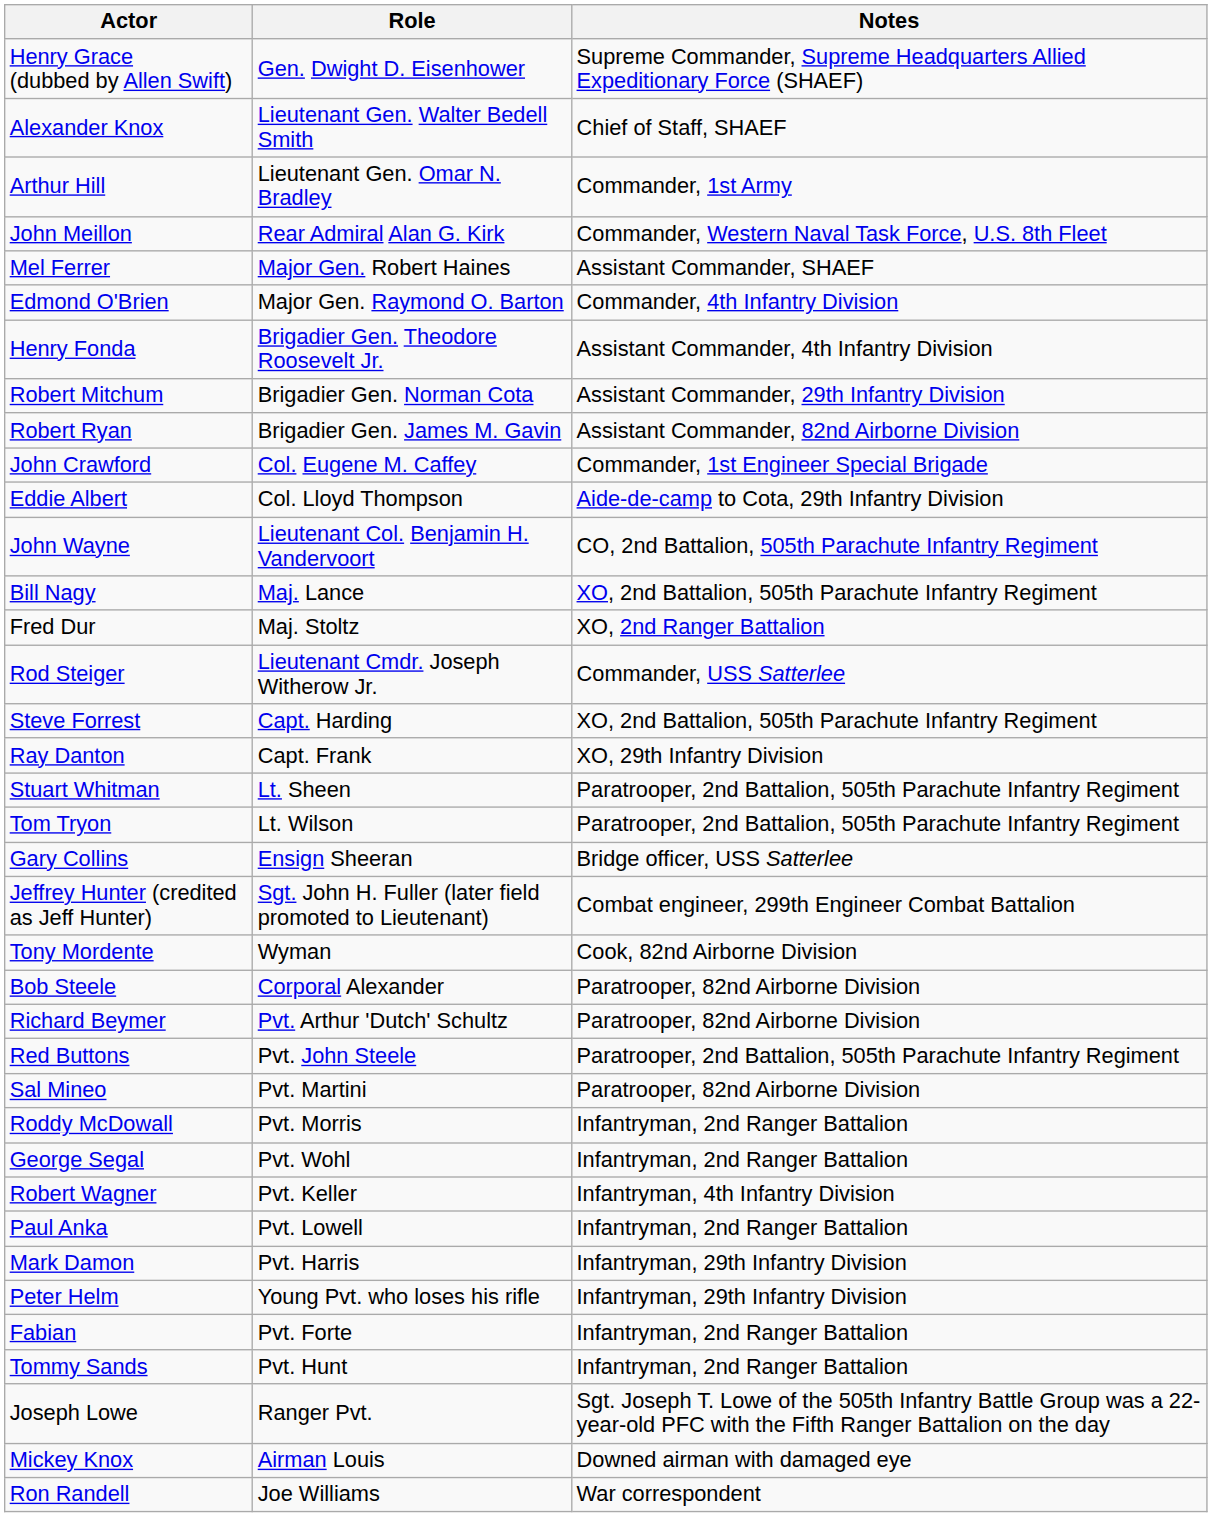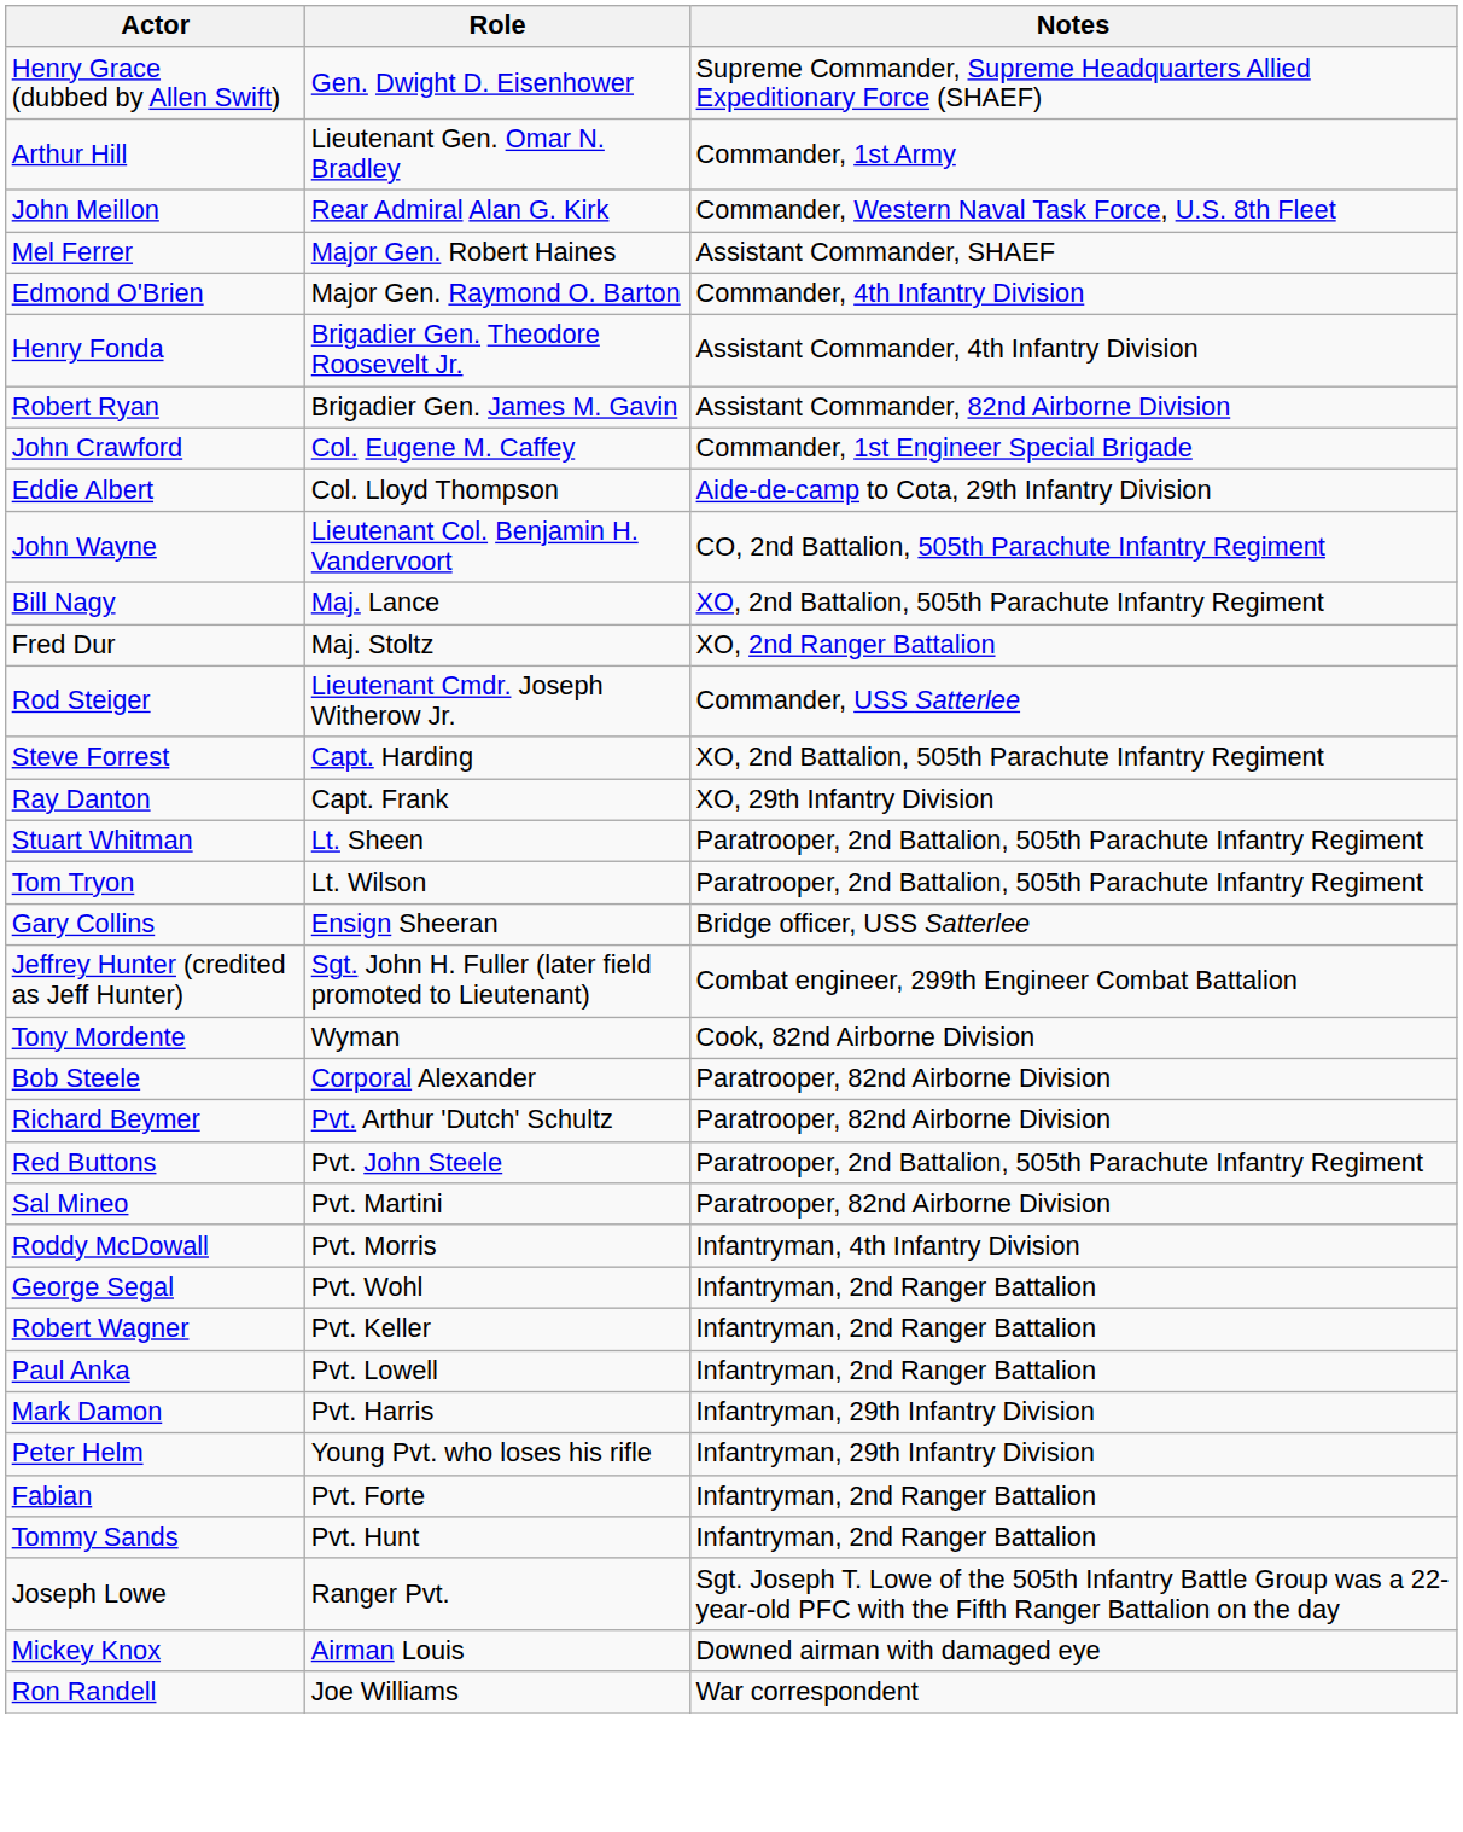 <table style="width:70%" class="wikitable">
 <tr>
 <th style="width:175px">Actor</th>
 <th>Role</th>
 <th>Notes</th>
 </tr>
 <tr>
 <td><a href='#'>Henry Grace</a><br>(dubbed by <a href='#'>Allen Swift</a>)</td>
 <td><a href='#'>Gen.</a> <a href='#'>Dwight D. Eisenhower</a></td>
 <td>Supreme Commander, <a href='#'>Supreme Headquarters Allied Expeditionary Force</a> (SHAEF)</td>
-</tr>
-<tr>
-<td><a href='#'>Alexander Knox</a></td>
-<td><a href='#'>Lieutenant Gen.</a> <a href='#'>Walter Bedell Smith</a></td>
-<td>Chief of Staff, SHAEF</td>
 </tr>
 <tr>
 <td><a href='#'>Arthur Hill</a></td>
 <td>Lieutenant Gen. <a href='#'>Omar N. Bradley</a></td>
 <td>Commander, <a href='#'>1st Army</a></td>
 </tr>
 <tr>
 <td><a href='#'>John Meillon</a></td>
 <td><a href='#'>Rear Admiral</a> <a href='#'>Alan G. Kirk</a></td>
 <td>Commander, <a href='#'>Western Naval Task Force</a>, <a href='#'>U.S. 8th Fleet</a></td>
 </tr>
 <tr>
 <td><a href='#'>Mel Ferrer</a></td>
 <td><a href='#'>Major Gen.</a> Robert Haines</td>
 <td>Assistant Commander, SHAEF</td>
 </tr>
 <tr>
 <td><a href='#'>Edmond O'Brien</a></td>
 <td>Major Gen. <a href='#'>Raymond O. Barton</a></td>
 <td>Commander, <a href='#'>4th Infantry Division</a></td>
 </tr>
 <tr>
 <td><a href='#'>Henry Fonda</a></td>
 <td><a href='#'>Brigadier Gen.</a> <a href='#'>Theodore Roosevelt Jr.</a></td>
 <td>Assistant Commander, 4th Infantry Division</td>
-</tr>
-<tr>
-<td><a href='#'>Robert Mitchum</a></td>
-<td>Brigadier Gen. <a href='#'>Norman Cota</a></td>
-<td>Assistant Commander, <a href='#'>29th Infantry Division</a></td>
 </tr>
 <tr>
 <td><a href='#'>Robert Ryan</a></td>
 <td>Brigadier Gen. <a href='#'>James M. Gavin</a></td>
 <td>Assistant Commander, <a href='#'>82nd Airborne Division</a></td>
 </tr>
 <tr>
 <td><a href='#'>John Crawford</a></td>
 <td><a href='#'>Col.</a> <a href='#'>Eugene M. Caffey</a></td>
 <td>Commander, <a href='#'>1st Engineer Special Brigade</a></td>
 </tr>
 <tr>
 <td><a href='#'>Eddie Albert</a></td>
 <td>Col. Lloyd Thompson</td>
 <td><a href='#'>Aide-de-camp</a> to Cota, 29th Infantry Division</td>
 </tr>
 <tr>
 <td><a href='#'>John Wayne</a></td>
 <td><a href='#'>Lieutenant Col.</a> <a href='#'>Benjamin H. Vandervoort</a></td>
 <td>CO, 2nd Battalion, <a href='#'>505th Parachute Infantry Regiment</a></td>
 </tr>
 <tr>
 <td><a href='#'>Bill Nagy</a></td>
 <td><a href='#'>Maj.</a> Lance</td>
 <td><a href='#'>XO</a>, 2nd Battalion, 505th Parachute Infantry Regiment</td>
 </tr>
 <tr>
 <td>Fred Dur</td>
 <td>Maj. Stoltz</td>
 <td>XO, <a href='#'>2nd Ranger Battalion</a></td>
 </tr>
 <tr>
 <td><a href='#'>Rod Steiger</a></td>
 <td><a href='#'>Lieutenant Cmdr.</a> Joseph Witherow Jr.</td>
 <td>Commander, <a href='#'>USS <em>Satterlee</em></a></td>
 </tr>
 <tr>
 <td><a href='#'>Steve Forrest</a></td>
 <td><a href='#'>Capt.</a> Harding</td>
 <td>XO, 2nd Battalion, 505th Parachute Infantry Regiment</td>
 </tr>
 <tr>
 <td><a href='#'>Ray Danton</a></td>
 <td>Capt. Frank</td>
 <td>XO, 29th Infantry Division</td>
 </tr>
 <tr>
 <td><a href='#'>Stuart Whitman</a></td>
 <td><a href='#'>Lt.</a> Sheen</td>
 <td>Paratrooper, 2nd Battalion, 505th Parachute Infantry Regiment</td>
 </tr>
 <tr>
 <td><a href='#'>Tom Tryon</a></td>
 <td>Lt. Wilson</td>
 <td>Paratrooper, 2nd Battalion, 505th Parachute Infantry Regiment</td>
 </tr>
 <tr>
 <td><a href='#'>Gary Collins</a></td>
 <td><a href='#'>Ensign</a> Sheeran</td>
 <td>Bridge officer, USS <em>Satterlee</em></td>
 </tr>
 <tr>
 <td><a href='#'>Jeffrey Hunter</a> (credited as Jeff Hunter)</td>
 <td><a href='#'>Sgt.</a> John H. Fuller (later field promoted to Lieutenant)</td>
 <td>Combat engineer, 299th Engineer Combat Battalion</td>
 </tr>
 <tr>
 <td><a href='#'>Tony Mordente</a></td>
 <td>Wyman</td>
 <td>Cook, 82nd Airborne Division</td>
 </tr>
 <tr>
 <td><a href='#'>Bob Steele</a></td>
 <td><a href='#'>Corporal</a> Alexander</td>
 <td>Paratrooper, 82nd Airborne Division</td>
 </tr>
 <tr>
 <td><a href='#'>Richard Beymer</a></td>
 <td><a href='#'>Pvt.</a> Arthur 'Dutch' Schultz</td>
 <td>Paratrooper, 82nd Airborne Division</td>
 </tr>
 <tr>
 <td><a href='#'>Red Buttons</a></td>
 <td>Pvt. <a href='#'>John Steele</a></td>
 <td>Paratrooper, 2nd Battalion, 505th Parachute Infantry Regiment</td>
 </tr>
 <tr>
 <td><a href='#'>Sal Mineo</a></td>
 <td>Pvt. Martini</td>
 <td>Paratrooper, 82nd Airborne Division</td>
 </tr>
 <tr>
 <td><a href='#'>Roddy McDowall</a></td>
 <td>Pvt. Morris</td>
-<td>Infantryman, 2nd Ranger Battalion</td>
+<td>Infantryman, 4th Infantry Division</td>
 </tr>
 <tr>
 <td><a href='#'>George Segal</a></td>
 <td>Pvt. Wohl</td>
 <td>Infantryman, 2nd Ranger Battalion</td>
 </tr>
 <tr>
 <td><a href='#'>Robert Wagner</a></td>
 <td>Pvt. Keller</td>
-<td>Infantryman, 4th Infantry Division</td>
+<td>Infantryman, 2nd Ranger Battalion</td>
 </tr>
 <tr>
 <td><a href='#'>Paul Anka</a></td>
 <td>Pvt. Lowell</td>
 <td>Infantryman, 2nd Ranger Battalion</td>
 </tr>
 <tr>
 <td><a href='#'>Mark Damon</a></td>
 <td>Pvt. Harris</td>
 <td>Infantryman, 29th Infantry Division</td>
 </tr>
 <tr>
 <td><a href='#'>Peter Helm</a></td>
 <td>Young Pvt. who loses his rifle</td>
 <td>Infantryman, 29th Infantry Division</td>
 </tr>
 <tr>
 <td><a href='#'>Fabian</a></td>
 <td>Pvt. Forte</td>
 <td>Infantryman, 2nd Ranger Battalion</td>
 </tr>
 <tr>
 <td><a href='#'>Tommy Sands</a></td>
 <td>Pvt. Hunt</td>
 <td>Infantryman, 2nd Ranger Battalion</td>
 </tr>
 <tr>
 <td>Joseph Lowe</td>
 <td>Ranger Pvt.</td>
 <td>Sgt. Joseph T. Lowe of the 505th Infantry Battle Group was a 22-year-old PFC with the Fifth Ranger Battalion on the day</td>
 </tr>
 <tr>
 <td><a href='#'>Mickey Knox</a></td>
 <td><a href='#'>Airman</a> Louis</td>
 <td>Downed airman with damaged eye</td>
 </tr>
 <tr>
 <td><a href='#'>Ron Randell</a></td>
 <td>Joe Williams</td>
 <td>War correspondent</td>
 </tr>
 </table>
